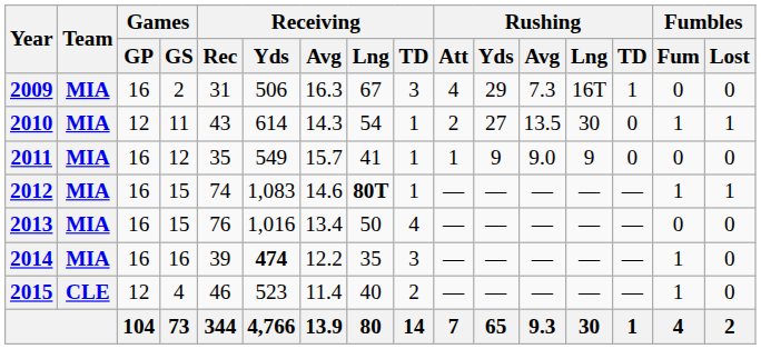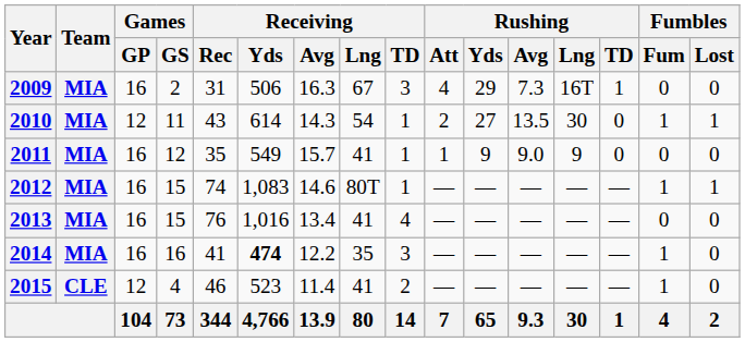 <table class=wikitable style="text-align:center;">
 <tr>
 <th rowspan="2">Year</th>
 <th rowspan="2">Team</th>
 <th colspan="2">Games</th>
 <th colspan="5">Receiving</th>
 <th colspan="5">Rushing</th>
 <th colspan="2">Fumbles</th>
 </tr>
 <tr>
 <th>GP</th>
 <th>GS</th>
 <th>Rec</th>
 <th>Yds</th>
 <th>Avg</th>
 <th>Lng</th>
 <th>TD</th>
 <th>Att</th>
 <th>Yds</th>
 <th>Avg</th>
 <th>Lng</th>
 <th>TD</th>
 <th>Fum</th>
 <th>Lost</th>
 </tr>
 <tr>
 <th><a href='#'>2009</a></th>
 <th><a href='#'>MIA</a></th>
 <td>16</td>
 <td>2</td>
 <td>31</td>
 <td>506</td>
 <td>16.3</td>
 <td>67</td>
 <td>3</td>
 <td>4</td>
 <td>29</td>
 <td>7.3</td>
 <td>16T</td>
 <td>1</td>
 <td>0</td>
 <td>0</td>
 </tr>
 <tr>
 <th><a href='#'>2010</a></th>
 <th><a href='#'>MIA</a></th>
 <td>12</td>
 <td>11</td>
 <td>43</td>
 <td>614</td>
 <td>14.3</td>
 <td>54</td>
 <td>1</td>
 <td>2</td>
 <td>27</td>
 <td>13.5</td>
 <td>30</td>
 <td>0</td>
 <td>1</td>
 <td>1</td>
 </tr>
 <tr>
 <th><a href='#'>2011</a></th>
 <th><a href='#'>MIA</a></th>
 <td>16</td>
 <td>12</td>
 <td>35</td>
 <td>549</td>
 <td>15.7</td>
 <td>41</td>
 <td>1</td>
 <td>1</td>
 <td>9</td>
 <td>9.0</td>
 <td>9</td>
 <td>0</td>
 <td>0</td>
 <td>0</td>
 </tr>
 <tr>
 <th><a href='#'>2012</a></th>
 <th><a href='#'>MIA</a></th>
 <td>16</td>
 <td>15</td>
 <td>74</td>
 <td>1,083</td>
 <td>14.6</td>
-<td><strong>80T</strong></td>
+<td>80T</td>
 <td>1</td>
 <td>—</td>
 <td>—</td>
 <td>—</td>
 <td>—</td>
 <td>—</td>
 <td>1</td>
 <td>1</td>
 </tr>
 <tr>
 <th><a href='#'>2013</a></th>
 <th><a href='#'>MIA</a></th>
 <td>16</td>
 <td>15</td>
 <td>76</td>
 <td>1,016</td>
 <td>13.4</td>
-<td>50</td>
+<td>41</td>
 <td>4</td>
 <td>—</td>
 <td>—</td>
 <td>—</td>
 <td>—</td>
 <td>—</td>
 <td>0</td>
 <td>0</td>
 </tr>
 <tr>
 <th><a href='#'>2014</a></th>
 <th><a href='#'>MIA</a></th>
 <td>16</td>
 <td>16</td>
-<td>39</td>
+<td>41</td>
 <td><strong>474</strong></td>
 <td>12.2</td>
 <td>35</td>
 <td>3</td>
 <td>—</td>
 <td>—</td>
 <td>—</td>
 <td>—</td>
 <td>—</td>
 <td>1</td>
 <td>0</td>
 </tr>
 <tr>
 <th><a href='#'>2015</a></th>
 <th><a href='#'>CLE</a></th>
 <td>12</td>
 <td>4</td>
 <td>46</td>
 <td>523</td>
 <td>11.4</td>
-<td>40</td>
+<td>41</td>
 <td>2</td>
 <td>—</td>
 <td>—</td>
 <td>—</td>
 <td>—</td>
 <td>—</td>
 <td>1</td>
 <td>0</td>
 </tr>
 <tr>
 <th colspan="2"></th>
 <th>104</th>
 <th>73</th>
 <th>344</th>
 <th>4,766</th>
 <th>13.9</th>
 <th>80</th>
 <th>14</th>
 <th>7</th>
 <th>65</th>
 <th>9.3</th>
 <th>30</th>
 <th>1</th>
 <th>4</th>
 <th>2</th>
 </tr>
 </table>
